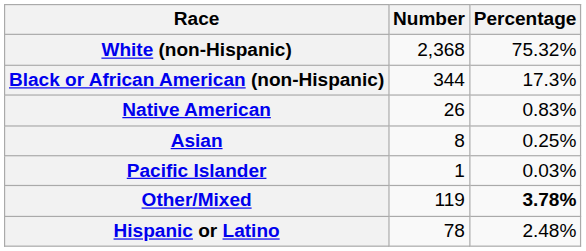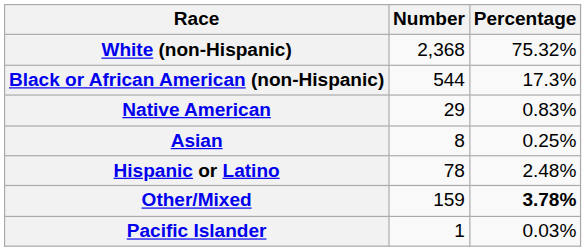 <table class="wikitable" style="text-align:right">
 <tr>
 <th scope="col">Race</th>
 <th scope="col">Number</th>
 <th scope="col">Percentage</th>
 </tr>
 <tr>
 <th scope="row"><a href='#'>White</a> (non-Hispanic)</th>
 <td>2,368</td>
 <td>75.32%</td>
 </tr>
 <tr>
 <th scope="row"><a href='#'>Black or African American</a> (non-Hispanic)</th>
-<td>344</td>
+<td>544</td>
 <td>17.3%</td>
 </tr>
 <tr>
 <th scope="row"><a href='#'>Native American</a></th>
-<td>26</td>
+<td>29</td>
 <td>0.83%</td>
 </tr>
 <tr>
 <th scope="row"><a href='#'>Asian</a></th>
 <td>8</td>
 <td>0.25%</td>
 </tr>
 <tr>
+<th scope="row"><a href='#'>Hispanic</a> or <a href='#'>Latino</a></th>
+<td>78</td>
+<td>2.48%</td>
+</tr>
+<tr>
+<th scope="row"><a href='#'>Other/Mixed</a></th>
+<td>159</td>
+<td><strong>3.78%</strong></td>
+</tr>
+<tr>
 <th scope="row"><a href='#'>Pacific Islander</a></th>
 <td>1</td>
 <td>0.03%</td>
 </tr>
-<tr>
-<th scope="row"><a href='#'>Other/Mixed</a></th>
-<td>119</td>
-<td><strong>3.78%</strong></td>
-</tr>
-<tr>
-<th scope="row"><a href='#'>Hispanic</a> or <a href='#'>Latino</a></th>
-<td>78</td>
-<td>2.48%</td>
-</tr>
 </table>
